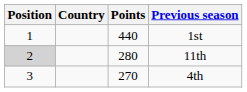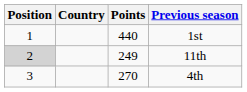 <table class="wikitable">
 <tr>
 <th><strong>Position</strong></th>
 <th><strong>Country</strong></th>
 <th><strong>Points</strong></th>
 <th><strong><a href='#'>Previous season</a></strong></th>
 </tr>
 <tr align="center">
 <td>1</td>
 <td align="left"></td>
 <td>440</td>
 <td>1st</td>
 </tr>
 <tr align="center">
 <td style="background: lightgrey;">2</td>
 <td align="left"></td>
-<td>280</td>
+<td>249</td>
 <td>11th</td>
 </tr>
 <tr align="center">
 <td>3</td>
 <td align="left"></td>
 <td>270</td>
 <td>4th</td>
 </tr>
 </table>
